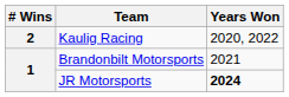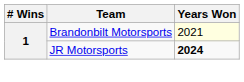 <table class="wikitable" style="font-size: 95%;">
 <tr>
 <th># Wins</th>
 <th>Team</th>
 <th>Years Won</th>
 </tr>
 <tr>
-<th>2</th>
-<td><a href='#'>Kaulig Racing</a></td>
-<td>2020, 2022</td>
-</tr>
-<tr>
 <th rowspan="2">1</th>
 <td><a href='#'>Brandonbilt Motorsports</a></td>
-<td>2021</td>
+<td style="background: lightyellow;">2021</td>
 </tr>
 <tr>
 <td><a href='#'>JR Motorsports</a></td>
 <td><strong>2024</strong></td>
 </tr>
 </table>
